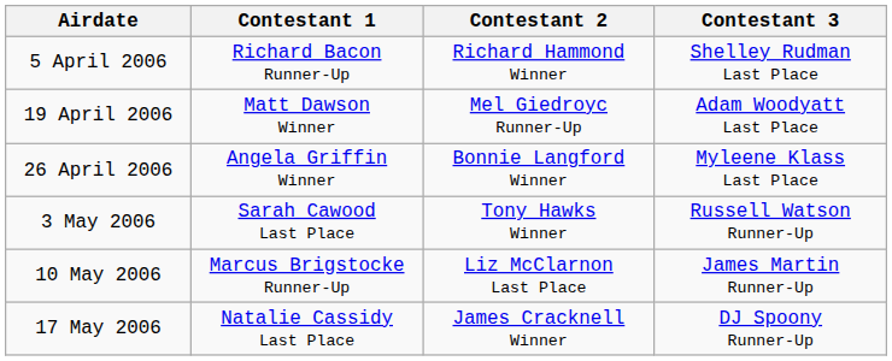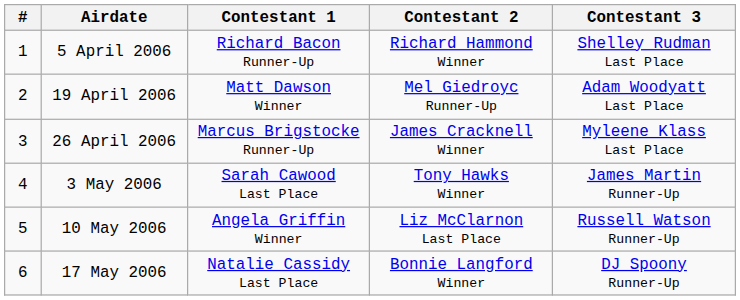 <table class="wikitable" style="text-align:center; width:600px;">
 <tr>
+<th width="5%">#</th>
 <th width="20%">Airdate</th>
 <th width="25%">Contestant 1</th>
 <th width="25%">Contestant 2</th>
 <th width="25%">Contestant 3</th>
 </tr>
 <tr>
+<td>1</td>
 <td>5 April 2006</td>
 <td><a href='#'>Richard Bacon</a><br><small>Runner-Up</small></td>
 <td><a href='#'>Richard Hammond</a><br><small>Winner</small></td>
 <td><a href='#'>Shelley Rudman</a><br><small>Last Place</small></td>
 </tr>
 <tr>
+<td>2</td>
 <td>19 April 2006</td>
 <td><a href='#'>Matt Dawson</a><br><small>Winner</small></td>
 <td><a href='#'>Mel Giedroyc</a><br><small>Runner-Up</small></td>
 <td><a href='#'>Adam Woodyatt</a><br><small>Last Place</small></td>
 </tr>
 <tr>
+<td>3</td>
 <td>26 April 2006</td>
-<td><a href='#'>Angela Griffin</a><br><small>Winner</small></td>
-<td><a href='#'>Bonnie Langford</a><br><small>Winner</small></td>
+<td><a href='#'>Marcus Brigstocke</a><br><small>Runner-Up</small></td>
+<td><a href='#'>James Cracknell</a><br><small>Winner</small></td>
 <td><a href='#'>Myleene Klass</a><br><small>Last Place</small></td>
 </tr>
 <tr>
+<td>4</td>
 <td>3 May 2006</td>
 <td><a href='#'>Sarah Cawood</a><br><small>Last Place</small></td>
 <td><a href='#'>Tony Hawks</a><br><small>Winner</small></td>
+<td><a href='#'>James Martin</a><br><small>Runner-Up</small></td>
+</tr>
+<tr>
+<td>5</td>
+<td>10 May 2006</td>
+<td><a href='#'>Angela Griffin</a><br><small>Winner</small></td>
+<td><a href='#'>Liz McClarnon</a><br><small>Last Place</small></td>
 <td><a href='#'>Russell Watson</a><br><small>Runner-Up</small></td>
 </tr>
 <tr>
-<td>10 May 2006</td>
-<td><a href='#'>Marcus Brigstocke</a><br><small>Runner-Up</small></td>
-<td><a href='#'>Liz McClarnon</a><br><small>Last Place</small></td>
-<td><a href='#'>James Martin</a><br><small>Runner-Up</small></td>
-</tr>
-<tr>
+<td>6</td>
 <td>17 May 2006</td>
 <td><a href='#'>Natalie Cassidy</a><br><small>Last Place</small></td>
-<td><a href='#'>James Cracknell</a><br><small>Winner</small></td>
+<td><a href='#'>Bonnie Langford</a><br><small>Winner</small></td>
 <td><a href='#'>DJ Spoony</a><br><small>Runner-Up</small></td>
 </tr>
 </table>
